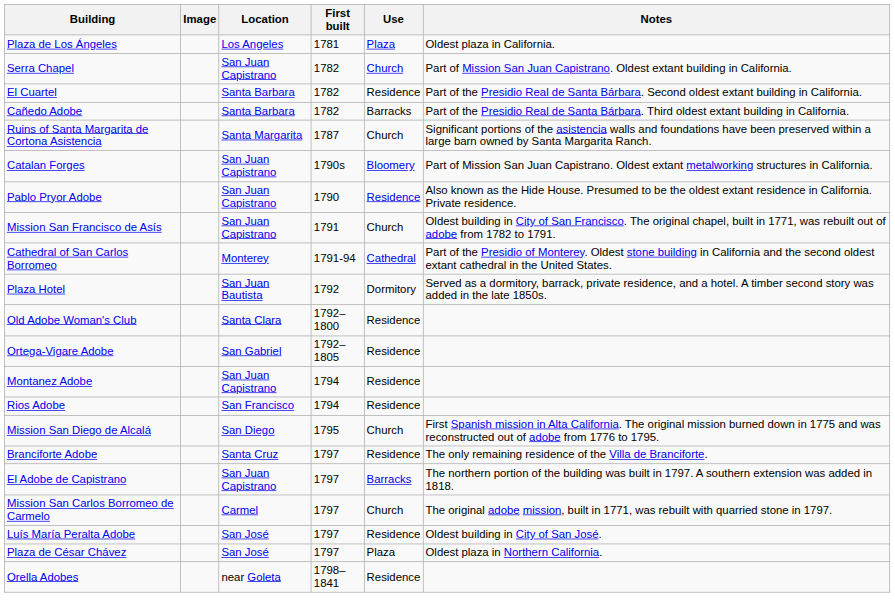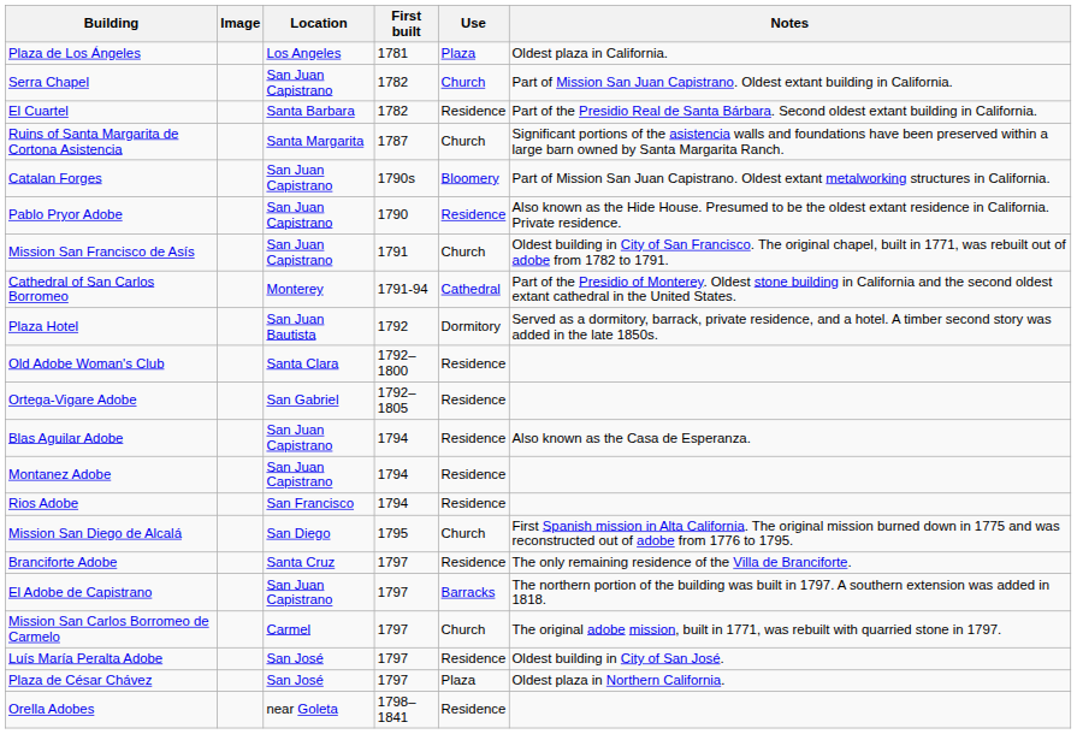 <table class="wikitable sortable">
 <tr>
 <th>Building</th>
 <th class="unsortable">Image</th>
 <th>Location</th>
 <th>First built</th>
 <th>Use</th>
 <th class="unsortable">Notes</th>
 </tr>
 <tr>
 <td><a href='#'>Plaza de Los Ángeles</a></td>
 <td></td>
 <td><a href='#'>Los Angeles</a></td>
 <td>1781</td>
 <td><a href='#'>Plaza</a></td>
 <td>Oldest plaza in California.</td>
 </tr>
 <tr>
 <td><a href='#'>Serra Chapel</a></td>
 <td></td>
 <td><a href='#'>San Juan Capistrano</a></td>
 <td>1782</td>
 <td><a href='#'>Church</a></td>
 <td>Part of <a href='#'>Mission San Juan Capistrano</a>. Oldest extant building in California.</td>
 </tr>
 <tr>
 <td><a href='#'>El Cuartel</a></td>
 <td></td>
 <td><a href='#'>Santa Barbara</a></td>
 <td>1782</td>
 <td>Residence</td>
 <td>Part of the <a href='#'>Presidio Real de Santa Bárbara</a>. Second oldest extant building in California.</td>
-</tr>
-<tr>
-<td><a href='#'>Cañedo Adobe</a></td>
-<td></td>
-<td><a href='#'>Santa Barbara</a></td>
-<td>1782</td>
-<td>Barracks</td>
-<td>Part of the <a href='#'>Presidio Real de Santa Bárbara</a>. Third oldest extant building in California.</td>
 </tr>
 <tr>
 <td><a href='#'>Ruins of Santa Margarita de Cortona Asistencia</a></td>
 <td></td>
 <td><a href='#'>Santa Margarita</a></td>
 <td>1787</td>
 <td>Church</td>
 <td>Significant portions of the <a href='#'>asistencia</a> walls and foundations have been preserved within a large barn owned by Santa Margarita Ranch.</td>
 </tr>
 <tr>
 <td><a href='#'>Catalan Forges</a></td>
 <td></td>
 <td><a href='#'>San Juan Capistrano</a></td>
 <td>1790s</td>
 <td><a href='#'>Bloomery</a></td>
 <td>Part of Mission San Juan Capistrano. Oldest extant <a href='#'>metalworking</a> structures in California.</td>
 </tr>
 <tr>
 <td><a href='#'>Pablo Pryor Adobe</a></td>
 <td></td>
 <td><a href='#'>San Juan Capistrano</a></td>
 <td>1790</td>
 <td><a href='#'>Residence</a></td>
 <td>Also known as the Hide House. Presumed to be the oldest extant residence in California. Private residence.</td>
 </tr>
 <tr>
 <td><a href='#'>Mission San Francisco de Asís</a></td>
 <td></td>
 <td><a href='#'>San Juan Capistrano</a></td>
 <td>1791</td>
 <td>Church</td>
 <td>Oldest building in <a href='#'>City of San Francisco</a>. The original chapel, built in 1771, was rebuilt out of <a href='#'>adobe</a> from 1782 to 1791.</td>
 </tr>
 <tr>
 <td><a href='#'>Cathedral of San Carlos Borromeo</a></td>
 <td></td>
 <td><a href='#'>Monterey</a></td>
 <td>1791-94</td>
 <td><a href='#'>Cathedral</a></td>
 <td>Part of the <a href='#'>Presidio of Monterey</a>. Oldest <a href='#'>stone building</a> in California and the second oldest extant cathedral in the United States.</td>
 </tr>
 <tr>
 <td><a href='#'>Plaza Hotel</a></td>
 <td></td>
 <td><a href='#'>San Juan Bautista</a></td>
 <td>1792</td>
 <td>Dormitory</td>
 <td>Served as a dormitory, barrack, private residence, and a hotel. A timber second story was added in the late 1850s.</td>
 </tr>
 <tr>
 <td><a href='#'>Old Adobe Woman's Club</a></td>
 <td></td>
 <td><a href='#'>Santa Clara</a></td>
 <td>1792–1800</td>
 <td>Residence</td>
 <td></td>
 </tr>
 <tr>
 <td><a href='#'>Ortega-Vigare Adobe</a></td>
 <td></td>
 <td><a href='#'>San Gabriel</a></td>
 <td>1792–1805</td>
 <td>Residence</td>
 <td></td>
+</tr>
+<tr>
+<td><a href='#'>Blas Aguilar Adobe</a></td>
+<td></td>
+<td><a href='#'>San Juan Capistrano</a></td>
+<td>1794</td>
+<td>Residence</td>
+<td>Also known as the Casa de Esperanza.</td>
 </tr>
 <tr>
 <td><a href='#'>Montanez Adobe</a></td>
 <td></td>
 <td><a href='#'>San Juan Capistrano</a></td>
 <td>1794</td>
 <td>Residence</td>
 <td></td>
 </tr>
 <tr>
 <td><a href='#'>Rios Adobe</a></td>
 <td></td>
 <td><a href='#'>San Francisco</a></td>
 <td>1794</td>
 <td>Residence</td>
 <td></td>
 </tr>
 <tr>
 <td><a href='#'>Mission San Diego de Alcalá</a></td>
 <td></td>
 <td><a href='#'>San Diego</a></td>
 <td>1795</td>
 <td>Church</td>
 <td>First <a href='#'>Spanish mission in Alta California</a>. The original mission burned down in 1775 and was reconstructed out of <a href='#'>adobe</a> from 1776 to 1795.</td>
 </tr>
 <tr>
 <td><a href='#'>Branciforte Adobe</a></td>
 <td></td>
 <td><a href='#'>Santa Cruz</a></td>
 <td>1797</td>
 <td>Residence</td>
 <td>The only remaining residence of the <a href='#'>Villa de Branciforte</a>.</td>
 </tr>
 <tr>
 <td><a href='#'>El Adobe de Capistrano</a></td>
 <td></td>
 <td><a href='#'>San Juan Capistrano</a></td>
 <td>1797</td>
 <td><a href='#'>Barracks</a></td>
 <td>The northern portion of the building was built in 1797. A southern extension was added in 1818.</td>
 </tr>
 <tr>
 <td><a href='#'>Mission San Carlos Borromeo de Carmelo</a></td>
 <td></td>
 <td><a href='#'>Carmel</a></td>
 <td>1797</td>
 <td>Church</td>
 <td>The original <a href='#'>adobe</a> <a href='#'>mission</a>, built in 1771, was rebuilt with quarried stone in 1797.</td>
 </tr>
 <tr>
 <td><a href='#'>Luís María Peralta Adobe</a></td>
 <td></td>
 <td><a href='#'>San José</a></td>
 <td>1797</td>
 <td>Residence</td>
 <td>Oldest building in <a href='#'>City of San José</a>.</td>
 </tr>
 <tr>
 <td><a href='#'>Plaza de César Chávez</a></td>
 <td></td>
 <td><a href='#'>San José</a></td>
 <td>1797</td>
 <td>Plaza</td>
 <td>Oldest plaza in <a href='#'>Northern California</a>.</td>
 </tr>
 <tr>
 <td><a href='#'>Orella Adobes</a></td>
 <td></td>
 <td>near <a href='#'>Goleta</a></td>
 <td>1798–1841</td>
 <td>Residence</td>
 <td></td>
 </tr>
 </table>
